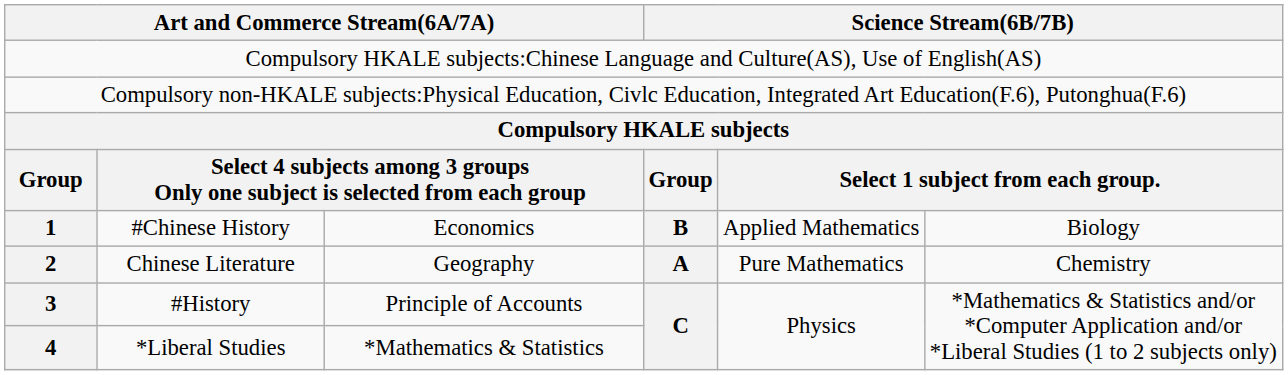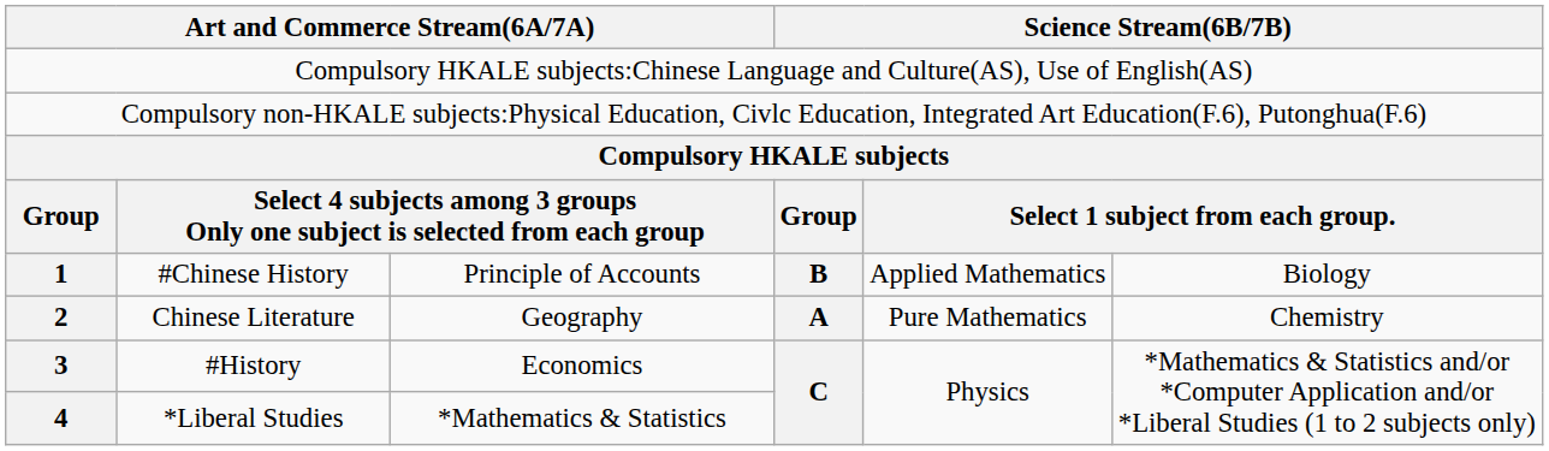 <table class="wikitable" border="1">
 <tr>
 <th colspan=3 width="50%" align="center">Art and Commerce Stream(6A/7A)</th>
 <th colspan=3 width="50%" align="center">Science Stream(6B/7B)</th>
 </tr>
 <tr>
 <td colspan=6 align="center">Compulsory HKALE subjects:Chinese Language and Culture(AS), Use of English(AS)</td>
 </tr>
 <tr>
 <td colspan=6 align="center">Compulsory non-HKALE subjects:Physical Education, Civlc Education, Integrated Art Education(F.6), Putonghua(F.6)</td>
 </tr>
 <tr>
 <th colspan=6 align="center">Compulsory HKALE subjects</th>
 </tr>
 <tr>
 <th colspan=1>Group</th>
 <th colspan=2>Select 4 subjects among 3 groups<br>Only one subject is selected from each group</th>
 <th colspan=1>Group</th>
 <th colspan=2>Select 1 subject from each group.</th>
 </tr>
 <tr>
 <th>1</th>
 <td align="center">#Chinese History</td>
-<td align="center">Economics</td>
+<td align="center">Principle of Accounts</td>
 <th>B</th>
 <td align="center">Applied Mathematics</td>
 <td align="center">Biology</td>
 </tr>
 <tr>
 <th>2</th>
 <td align="center">Chinese Literature</td>
 <td align="center">Geography</td>
 <th>A</th>
 <td align="center">Pure Mathematics</td>
 <td align="center">Chemistry</td>
 </tr>
 <tr>
 <th>3</th>
 <td align="center">#History</td>
-<td align="center">Principle of Accounts</td>
+<td align="center">Economics</td>
 <th rowspan=2>C</th>
 <td rowspan=2 align="center">Physics</td>
 <td rowspan=2 align="center">*Mathematics & Statistics and/or<br> *Computer Application and/or<br> *Liberal Studies (1 to 2 subjects only)</td>
 </tr>
 <tr>
 <th>4</th>
 <td align="center">*Liberal Studies</td>
 <td align="center">*Mathematics & Statistics</td>
 </tr>
 </table>
